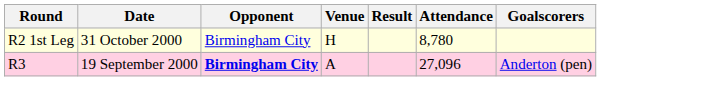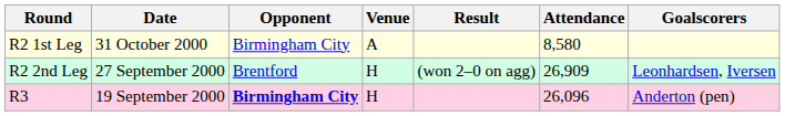 <table class="wikitable">
 <tr>
 <th>Round</th>
 <th>Date</th>
 <th>Opponent</th>
 <th>Venue</th>
 <th>Result</th>
 <th>Attendance</th>
 <th>Goalscorers</th>
 </tr>
 <tr style="background-color: #ffffdd;">
 <td>R2 1st Leg</td>
 <td>31 October 2000</td>
 <td><a href='#'>Birmingham City</a></td>
+<td>A</td>
+<td></td>
+<td>8,580</td>
+<td></td>
+</tr>
+<tr style="background-color: #d0ffe3;">
+<td>R2 2nd Leg</td>
+<td>27 September 2000</td>
+<td><a href='#'>Brentford</a></td>
 <td>H</td>
-<td></td>
-<td>8,780</td>
-<td></td>
+<td> (won 2–0 on agg)</td>
+<td>26,909</td>
+<td><a href='#'>Leonhardsen</a>, <a href='#'>Iversen</a></td>
 </tr>
 <tr style="background-color: #ffd0e3;">
 <td>R3</td>
 <td>19 September 2000</td>
 <td><strong><a href='#'>Birmingham City</a></strong></td>
-<td>A</td>
+<td>H</td>
 <td></td>
-<td>27,096</td>
+<td>26,096</td>
 <td><a href='#'>Anderton</a> (pen)</td>
 </tr>
 </table>
